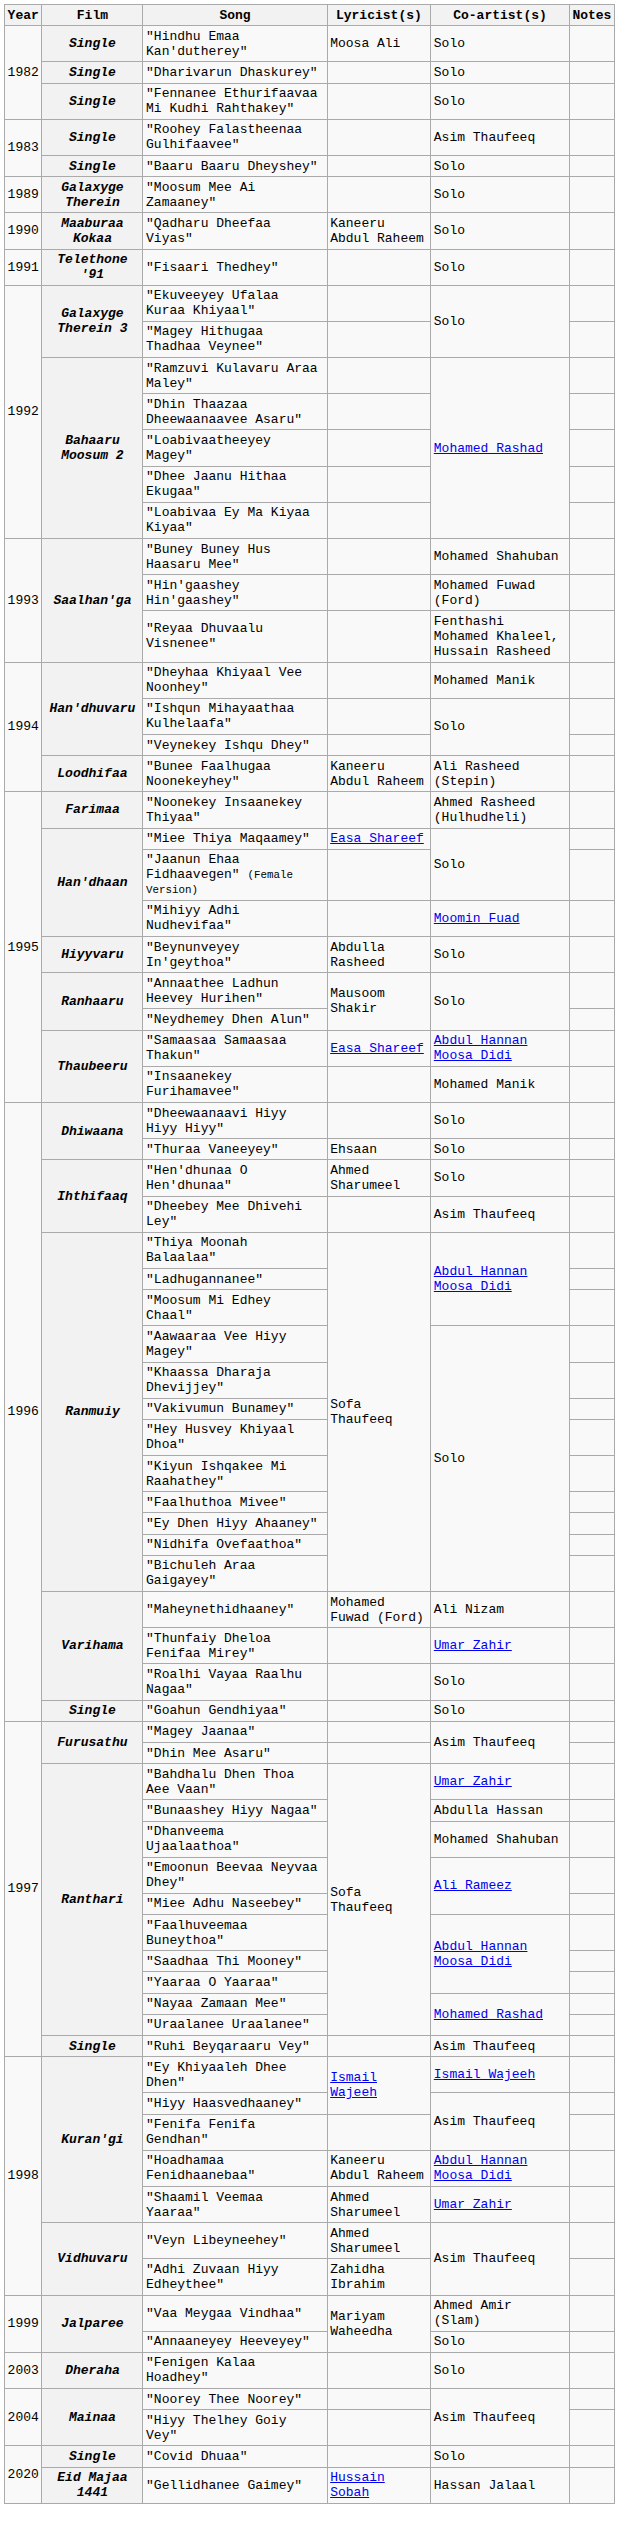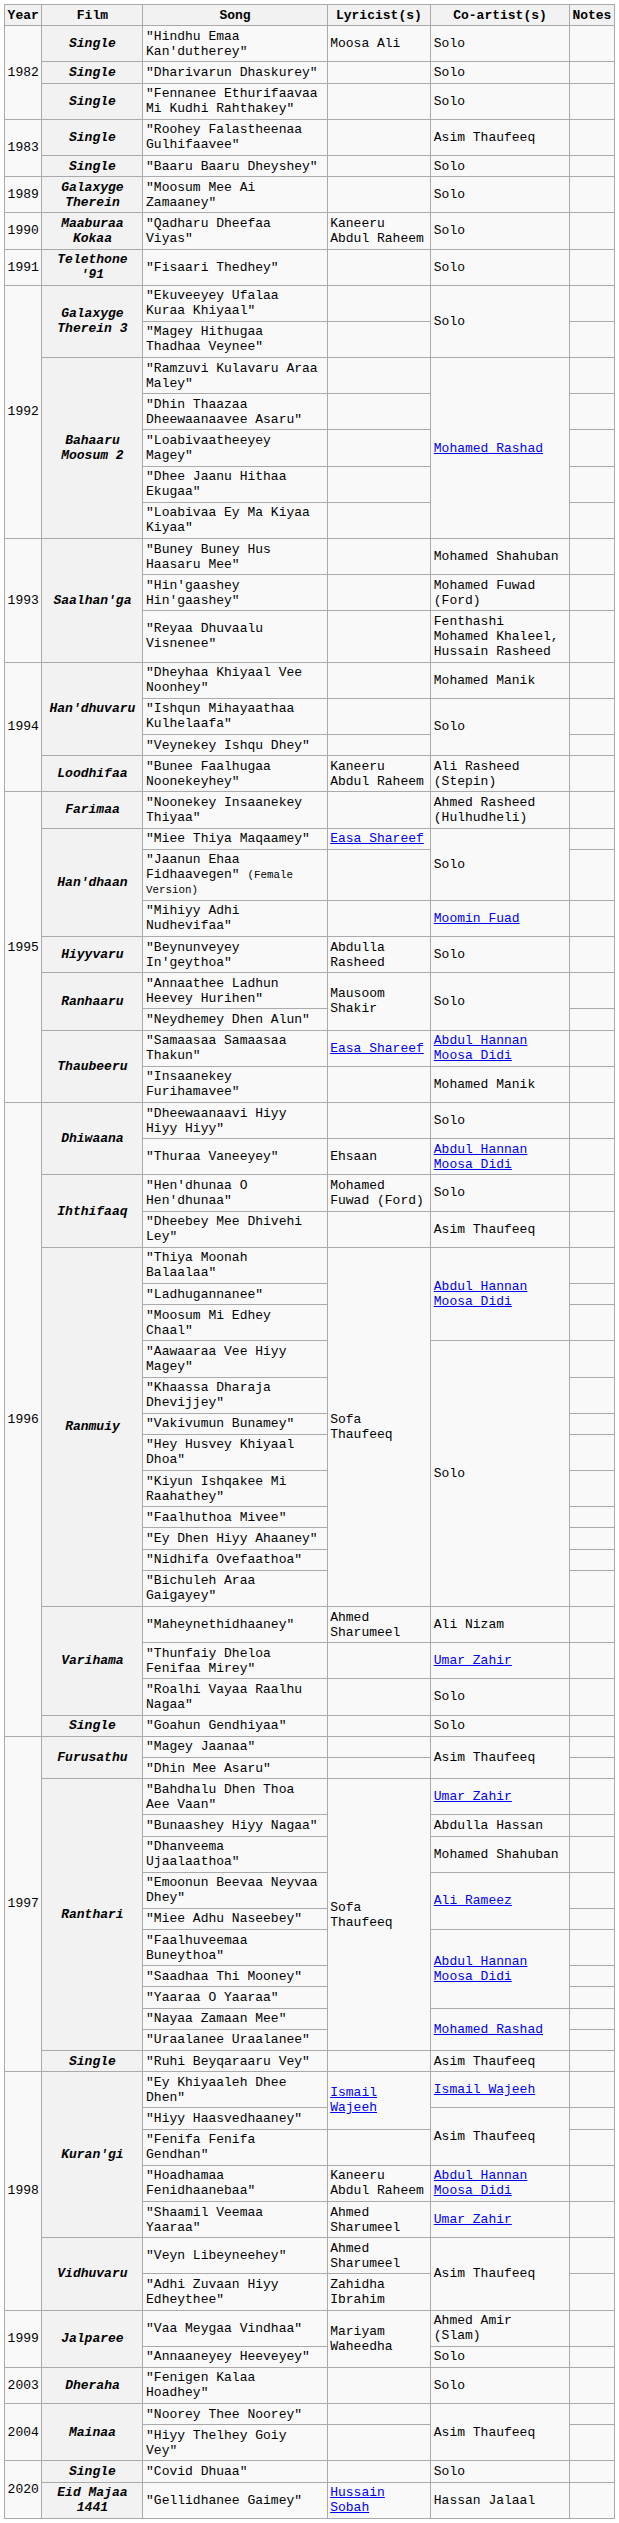 <table class="wikitable plainrowheaders">
 <tr>
 <th scope="col">Year</th>
 <th scope="col">Film</th>
 <th scope="col">Song</th>
 <th scope="col">Lyricist(s)</th>
 <th scope="col">Co-artist(s)</th>
 <th>Notes</th>
 </tr>
 <tr>
 <td rowspan="3">1982</td>
 <th scope="row"><em>Single</em></th>
 <td>"Hindhu Emaa Kan'dutherey"</td>
 <td>Moosa Ali</td>
 <td>Solo</td>
 <td></td>
 </tr>
 <tr>
 <th scope="row"><em>Single</em></th>
 <td>"Dharivarun Dhaskurey"</td>
 <td></td>
 <td>Solo</td>
 <td></td>
 </tr>
 <tr>
 <th scope="row"><em>Single</em></th>
 <td>"Fennanee Ethurifaavaa Mi Kudhi Rahthakey"</td>
 <td></td>
 <td>Solo</td>
 <td></td>
 </tr>
 <tr>
 <td rowspan="2">1983</td>
 <th scope="row"><em>Single</em></th>
 <td>"Roohey Falastheenaa Gulhifaavee"</td>
 <td></td>
 <td>Asim Thaufeeq</td>
 <td></td>
 </tr>
 <tr>
 <th scope="row"><em>Single</em></th>
 <td>"Baaru Baaru Dheyshey"</td>
 <td></td>
 <td>Solo</td>
 <td></td>
 </tr>
 <tr>
 <td>1989</td>
 <th scope="row"><em>Galaxyge Therein</em></th>
 <td>"Moosum Mee Ai Zamaaney"</td>
 <td></td>
 <td>Solo</td>
 <td></td>
 </tr>
 <tr>
 <td>1990</td>
 <th scope="row"><em>Maaburaa Kokaa</em></th>
 <td>"Qadharu Dheefaa Viyas"</td>
 <td>Kaneeru Abdul Raheem</td>
 <td>Solo</td>
 <td></td>
 </tr>
 <tr>
 <td>1991</td>
 <th scope="row"><em>Telethone '91</em></th>
 <td>"Fisaari Thedhey"</td>
 <td></td>
 <td>Solo</td>
 <td></td>
 </tr>
 <tr>
 <td rowspan="7">1992</td>
 <th rowspan="2" scope="row"><em>Galaxyge Therein 3</em></th>
 <td>"Ekuveeyey Ufalaa Kuraa Khiyaal"</td>
 <td></td>
 <td rowspan="2">Solo</td>
 <td></td>
 </tr>
 <tr>
 <td>"Magey Hithugaa Thadhaa Veynee"</td>
 <td></td>
 <td></td>
 </tr>
 <tr>
 <th rowspan="5" scope="row"><em>Bahaaru Moosum 2</em></th>
 <td>"Ramzuvi Kulavaru Araa Maley"</td>
 <td></td>
 <td rowspan="5"><a href='#'>Mohamed Rashad</a></td>
 <td></td>
 </tr>
 <tr>
 <td>"Dhin Thaazaa Dheewaanaavee Asaru"</td>
 <td></td>
 <td></td>
 </tr>
 <tr>
 <td>"Loabivaatheeyey Magey"</td>
 <td></td>
 <td></td>
 </tr>
 <tr>
 <td>"Dhee Jaanu Hithaa Ekugaa"</td>
 <td></td>
 <td></td>
 </tr>
 <tr>
 <td>"Loabivaa Ey Ma Kiyaa Kiyaa"</td>
 <td></td>
 <td></td>
 </tr>
 <tr>
 <td rowspan="3">1993</td>
 <th rowspan="3"><em>Saalhan'ga</em></th>
 <td>"Buney Buney Hus Haasaru Mee"</td>
 <td></td>
 <td>Mohamed Shahuban</td>
 <td></td>
 </tr>
 <tr>
 <td>"Hin'gaashey Hin'gaashey"</td>
 <td></td>
 <td>Mohamed Fuwad (Ford)</td>
 <td></td>
 </tr>
 <tr>
 <td>"Reyaa Dhuvaalu Visnenee"</td>
 <td></td>
 <td>Fenthashi Mohamed Khaleel, Hussain Rasheed</td>
 <td></td>
 </tr>
 <tr>
 <td rowspan="4">1994</td>
 <th rowspan="3" scope="row"><em>Han'dhuvaru</em></th>
 <td>"Dheyhaa Khiyaal Vee Noonhey"</td>
 <td></td>
 <td>Mohamed Manik</td>
 <td></td>
 </tr>
 <tr>
 <td>"Ishqun Mihayaathaa Kulhelaafa"</td>
 <td></td>
 <td rowspan="2">Solo</td>
 <td></td>
 </tr>
 <tr>
 <td>"Veynekey Ishqu Dhey"</td>
 <td></td>
 <td></td>
 </tr>
 <tr>
 <th scope="row"><em>Loodhifaa</em></th>
 <td>"Bunee Faalhugaa Noonekeyhey"</td>
 <td>Kaneeru Abdul Raheem</td>
 <td>Ali Rasheed (Stepin)</td>
 <td></td>
 </tr>
 <tr>
 <td rowspan="9">1995</td>
 <th scope="row"><em>Farimaa</em></th>
 <td>"Noonekey Insaanekey Thiyaa"</td>
 <td></td>
 <td>Ahmed Rasheed (Hulhudheli)</td>
 <td></td>
 </tr>
 <tr>
 <th rowspan="3" scope="row"><em>Han'dhaan</em></th>
 <td>"Miee Thiya Maqaamey"</td>
 <td><a href='#'>Easa Shareef</a></td>
 <td rowspan="2">Solo</td>
 <td></td>
 </tr>
 <tr>
 <td>"Jaanun Ehaa Fidhaavegen" <small>(Female Version)</small></td>
 <td></td>
 <td></td>
 </tr>
 <tr>
 <td>"Mihiyy Adhi Nudhevifaa"</td>
 <td></td>
 <td><a href='#'>Moomin Fuad</a></td>
 <td></td>
 </tr>
 <tr>
 <th scope="row"><em>Hiyyvaru</em></th>
 <td>"Beynunveyey In'geythoa"</td>
 <td>Abdulla Rasheed</td>
 <td>Solo</td>
 <td></td>
 </tr>
 <tr>
 <th rowspan="2" scope="row"><em>Ranhaaru</em></th>
 <td>"Annaathee Ladhun Heevey Hurihen"</td>
 <td rowspan="2">Mausoom Shakir</td>
 <td rowspan="2">Solo</td>
 <td></td>
 </tr>
 <tr>
 <td>"Neydhemey Dhen Alun"</td>
 <td></td>
 </tr>
 <tr>
 <th rowspan="2" scope="row"><em>Thaubeeru</em></th>
 <td>"Samaasaa Samaasaa Thakun"</td>
 <td><a href='#'>Easa Shareef</a></td>
 <td><a href='#'>Abdul Hannan Moosa Didi</a></td>
 <td></td>
 </tr>
 <tr>
 <td>"Insaanekey Furihamavee"</td>
 <td></td>
 <td>Mohamed Manik</td>
 <td></td>
 </tr>
 <tr>
 <td rowspan="20">1996</td>
 <th rowspan="2"><em>Dhiwaana</em></th>
 <td>"Dheewaanaavi Hiyy Hiyy Hiyy"</td>
 <td></td>
 <td>Solo</td>
 <td></td>
 </tr>
 <tr>
 <td>"Thuraa Vaneeyey"</td>
 <td>Ehsaan</td>
-<td>Solo</td>
+<td><a href='#'>Abdul Hannan Moosa Didi</a></td>
 <td></td>
 </tr>
 <tr>
 <th rowspan="2" scope="row"><em>Ihthifaaq</em></th>
 <td>"Hen'dhunaa O Hen'dhunaa"</td>
-<td>Ahmed Sharumeel</td>
+<td>Mohamed Fuwad (Ford)</td>
 <td>Solo</td>
 <td></td>
 </tr>
 <tr>
 <td>"Dheebey Mee Dhivehi Ley"</td>
 <td></td>
 <td>Asim Thaufeeq</td>
 <td></td>
 </tr>
 <tr>
 <th rowspan="12" scope="row"><em>Ranmuiy</em></th>
 <td>"Thiya Moonah Balaalaa"</td>
 <td rowspan="12">Sofa Thaufeeq</td>
 <td rowspan="3"><a href='#'>Abdul Hannan Moosa Didi</a></td>
 <td></td>
 </tr>
 <tr>
 <td>"Ladhugannanee"</td>
 <td></td>
 </tr>
 <tr>
 <td>"Moosum Mi Edhey Chaal"</td>
 <td></td>
 </tr>
 <tr>
 <td>"Aawaaraa Vee Hiyy Magey"</td>
 <td rowspan="9">Solo</td>
 <td></td>
 </tr>
 <tr>
 <td>"Khaassa Dharaja Dhevijjey"</td>
 <td></td>
 </tr>
 <tr>
 <td>"Vakivumun Bunamey"</td>
 <td></td>
 </tr>
 <tr>
 <td>"Hey Husvey Khiyaal Dhoa"</td>
 <td></td>
 </tr>
 <tr>
 <td>"Kiyun Ishqakee Mi Raahathey"</td>
 <td></td>
 </tr>
 <tr>
 <td>"Faalhuthoa Mivee"</td>
 <td></td>
 </tr>
 <tr>
 <td>"Ey Dhen Hiyy Ahaaney"</td>
 <td></td>
 </tr>
 <tr>
 <td>"Nidhifa Ovefaathoa"</td>
 <td></td>
 </tr>
 <tr>
 <td>"Bichuleh Araa Gaigayey"</td>
 <td></td>
 </tr>
 <tr>
 <th rowspan="3" scope"row"><em>Varihama</em></th>
 <td>"Maheynethidhaaney"</td>
-<td>Mohamed Fuwad (Ford)</td>
+<td>Ahmed Sharumeel</td>
 <td>Ali Nizam</td>
 <td></td>
 </tr>
 <tr>
 <td>"Thunfaiy Dheloa Fenifaa Mirey"</td>
 <td></td>
 <td><a href='#'>Umar Zahir</a></td>
 <td></td>
 </tr>
 <tr>
 <td>"Roalhi Vayaa Raalhu Nagaa"</td>
 <td></td>
 <td>Solo</td>
 <td></td>
 </tr>
 <tr>
 <th scope="row"><em>Single</em></th>
 <td>"Goahun Gendhiyaa"</td>
 <td></td>
 <td>Solo</td>
 <td></td>
 </tr>
 <tr>
 <td rowspan="13">1997</td>
 <th rowspan="2" scope="row"><em>Furusathu</em></th>
 <td>"Magey Jaanaa"</td>
 <td></td>
 <td rowspan="2">Asim Thaufeeq</td>
 <td></td>
 </tr>
 <tr>
 <td>"Dhin Mee Asaru"</td>
 <td></td>
 <td></td>
 </tr>
 <tr>
 <th rowspan="10" scope="row"><em>Ranthari</em></th>
 <td>"Bahdhalu Dhen Thoa Aee Vaan"</td>
 <td rowspan="10">Sofa Thaufeeq</td>
 <td><a href='#'>Umar Zahir</a></td>
 <td></td>
 </tr>
 <tr>
 <td>"Bunaashey Hiyy Nagaa"</td>
 <td>Abdulla Hassan</td>
 <td></td>
 </tr>
 <tr>
 <td>"Dhanveema Ujaalaathoa"</td>
 <td>Mohamed Shahuban</td>
 <td></td>
 </tr>
 <tr>
 <td>"Emoonun Beevaa Neyvaa Dhey"</td>
 <td rowspan="2"><a href='#'>Ali Rameez</a></td>
 <td></td>
 </tr>
 <tr>
 <td>"Miee Adhu Naseebey"</td>
 <td></td>
 </tr>
 <tr>
 <td>"Faalhuveemaa Buneythoa"</td>
 <td rowspan="3"><a href='#'>Abdul Hannan Moosa Didi</a></td>
 <td></td>
 </tr>
 <tr>
 <td>"Saadhaa Thi Mooney"</td>
 <td></td>
 </tr>
 <tr>
 <td>"Yaaraa O Yaaraa"</td>
 <td></td>
 </tr>
 <tr>
 <td>"Nayaa Zamaan Mee"</td>
 <td rowspan="2"><a href='#'>Mohamed Rashad</a></td>
 <td></td>
 </tr>
 <tr>
 <td>"Uraalanee Uraalanee"</td>
 <td></td>
 </tr>
 <tr>
 <th scope="row"><em>Single</em></th>
 <td>"Ruhi Beyqaraaru Vey"</td>
 <td></td>
 <td>Asim Thaufeeq</td>
 <td></td>
 </tr>
 <tr>
 <td rowspan="7">1998</td>
 <th rowspan="5"><em>Kuran'gi</em></th>
 <td>"Ey Khiyaaleh Dhee Dhen"</td>
 <td rowspan="2"><a href='#'>Ismail Wajeeh</a></td>
 <td><a href='#'>Ismail Wajeeh</a></td>
 <td></td>
 </tr>
 <tr>
 <td>"Hiyy Haasvedhaaney"</td>
 <td rowspan="2">Asim Thaufeeq</td>
 <td></td>
 </tr>
 <tr>
 <td>"Fenifa Fenifa Gendhan"</td>
 <td></td>
 <td></td>
 </tr>
 <tr>
 <td>"Hoadhamaa Fenidhaanebaa"</td>
 <td>Kaneeru Abdul Raheem</td>
 <td><a href='#'>Abdul Hannan Moosa Didi</a></td>
 <td></td>
 </tr>
 <tr>
 <td>"Shaamil Veemaa Yaaraa"</td>
 <td>Ahmed Sharumeel</td>
 <td><a href='#'>Umar Zahir</a></td>
 <td></td>
 </tr>
 <tr>
 <th rowspan="2" scope="row"><em>Vidhuvaru</em></th>
 <td>"Veyn Libeyneehey"</td>
 <td>Ahmed Sharumeel</td>
 <td rowspan="2">Asim Thaufeeq</td>
 <td></td>
 </tr>
 <tr>
 <td>"Adhi Zuvaan Hiyy Edheythee"</td>
 <td>Zahidha Ibrahim</td>
 <td></td>
 </tr>
 <tr>
 <td rowspan="2">1999</td>
 <th rowspan="2" scope="row"><em>Jalparee</em></th>
 <td>"Vaa Meygaa Vindhaa"</td>
 <td rowspan="2">Mariyam Waheedha</td>
 <td>Ahmed Amir (Slam)</td>
 <td></td>
 </tr>
 <tr>
 <td>"Annaaneyey Heeveyey"</td>
 <td>Solo</td>
 <td></td>
 </tr>
 <tr>
 <td>2003</td>
 <th scope="row"><em>Dheraha</em></th>
 <td>"Fenigen Kalaa Hoadhey"</td>
 <td></td>
 <td>Solo</td>
 <td></td>
 </tr>
 <tr>
 <td rowspan="2">2004</td>
 <th rowspan="2" scope="row"><em>Mainaa</em></th>
 <td>"Noorey Thee Noorey"</td>
 <td></td>
 <td rowspan="2">Asim Thaufeeq</td>
 <td></td>
 </tr>
 <tr>
 <td>"Hiyy Thelhey Goiy Vey"</td>
 <td></td>
 <td></td>
 </tr>
 <tr>
 <td rowspan="2">2020</td>
 <th scope="row"><em>Single</em></th>
 <td>"Covid Dhuaa"</td>
 <td></td>
 <td>Solo</td>
 <td></td>
 </tr>
 <tr>
 <th scope="row"><em>Eid Majaa 1441</em></th>
 <td>"Gellidhanee Gaimey"</td>
 <td><a href='#'>Hussain Sobah</a></td>
 <td>Hassan Jalaal</td>
 <td></td>
 </tr>
 </table>
